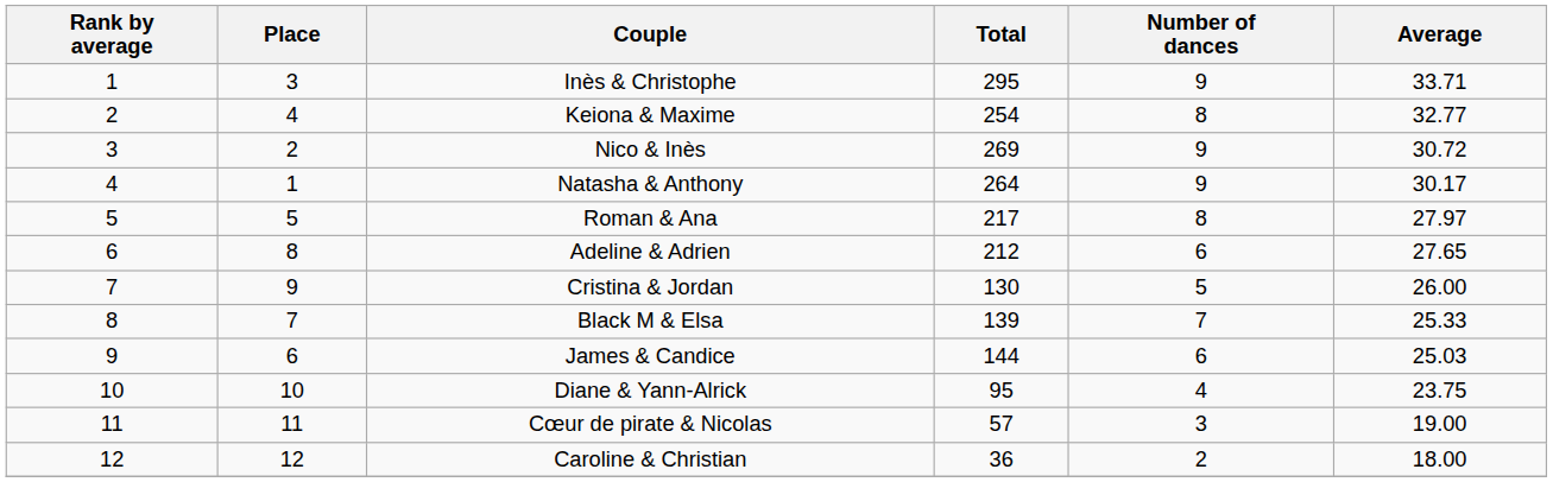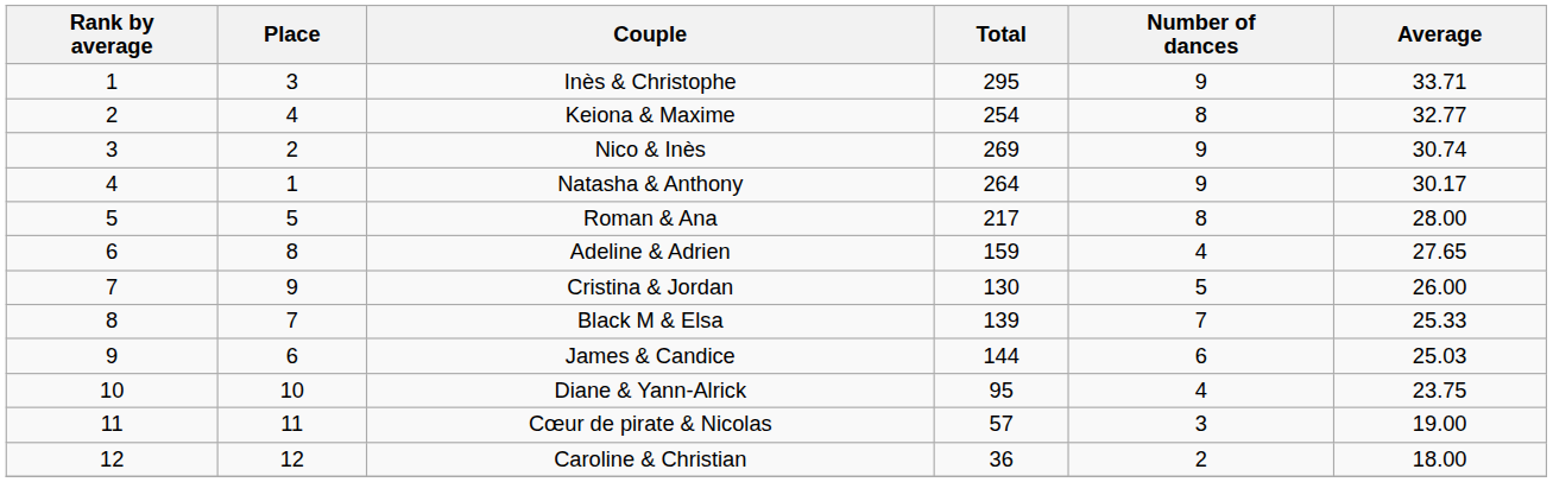 <table class="wikitable sortable" style="margin:auto; text-align:center; margin:5px; width:90%;">
 <tr>
 <th>Rank by<br>average</th>
 <th>Place</th>
 <th>Couple</th>
 <th>Total</th>
 <th>Number of<br> dances</th>
 <th>Average</th>
 </tr>
 <tr>
 <td>1</td>
 <td>3</td>
 <td>Inès & Christophe</td>
 <td>295</td>
 <td>9</td>
 <td>33.71</td>
 </tr>
 <tr>
 <td>2</td>
 <td>4</td>
 <td>Keiona & Maxime</td>
 <td>254</td>
 <td>8</td>
 <td>32.77</td>
 </tr>
 <tr>
 <td>3</td>
 <td>2</td>
 <td>Nico & Inès</td>
 <td>269</td>
 <td>9</td>
-<td>30.72</td>
+<td>30.74</td>
 </tr>
 <tr>
 <td>4</td>
 <td>1</td>
 <td>Natasha & Anthony</td>
 <td>264</td>
 <td>9</td>
 <td>30.17</td>
 </tr>
 <tr>
 <td>5</td>
 <td>5</td>
 <td>Roman & Ana</td>
 <td>217</td>
 <td>8</td>
-<td>27.97</td>
+<td>28.00</td>
 </tr>
 <tr>
 <td>6</td>
 <td>8</td>
 <td>Adeline & Adrien</td>
-<td>212</td>
-<td>6</td>
+<td>159</td>
+<td>4</td>
 <td>27.65</td>
 </tr>
 <tr>
 <td>7</td>
 <td>9</td>
 <td>Cristina & Jordan</td>
 <td>130</td>
 <td>5</td>
 <td>26.00</td>
 </tr>
 <tr>
 <td>8</td>
 <td>7</td>
 <td>Black M & Elsa</td>
 <td>139</td>
 <td>7</td>
 <td>25.33</td>
 </tr>
 <tr>
 <td>9</td>
 <td>6</td>
 <td>James & Candice</td>
 <td>144</td>
 <td>6</td>
 <td>25.03</td>
 </tr>
 <tr>
 <td>10</td>
 <td>10</td>
 <td>Diane & Yann-Alrick</td>
 <td>95</td>
 <td>4</td>
 <td>23.75</td>
 </tr>
 <tr>
 <td>11</td>
 <td>11</td>
 <td>Cœur de pirate & Nicolas</td>
 <td>57</td>
 <td>3</td>
 <td>19.00</td>
 </tr>
 <tr>
 <td>12</td>
 <td>12</td>
 <td>Caroline & Christian</td>
 <td>36</td>
 <td>2</td>
 <td>18.00</td>
 </tr>
 <tr>
 </tr>
 </table>
